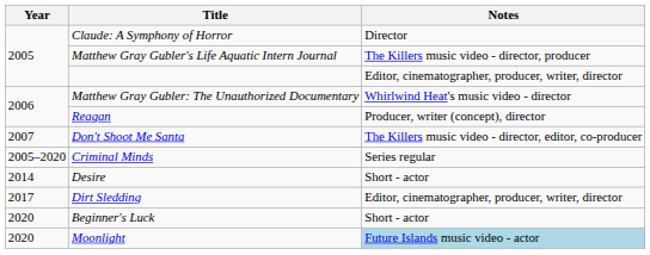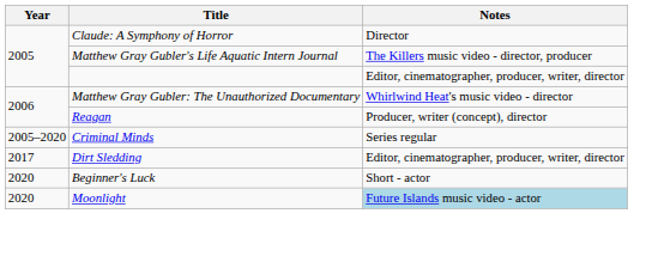 <table class="wikitable sortable">
 <tr>
 <th>Year</th>
 <th>Title</th>
 <th class="unsortable">Notes</th>
 </tr>
 <tr>
 <td rowspan="3">2005</td>
 <td><em>Claude: A Symphony of Horror</em></td>
 <td>Director</td>
 </tr>
 <tr>
 <td><em>Matthew Gray Gubler's Life Aquatic Intern Journal</em></td>
 <td><a href='#'>The Killers</a> music video - director, producer</td>
 </tr>
 <tr>
 <td><em></em></td>
 <td>Editor, cinematographer, producer, writer, director</td>
 </tr>
 <tr>
 <td rowspan="2">2006</td>
 <td><em>Matthew Gray Gubler: The Unauthorized Documentary</em></td>
 <td><a href='#'>Whirlwind Heat</a>'s music video - director</td>
 </tr>
 <tr>
 <td><em><a href='#'>Reagan</a></em></td>
 <td>Producer, writer (concept), director</td>
 </tr>
 <tr>
-<td>2007</td>
-<td><em><a href='#'>Don't Shoot Me Santa</a></em></td>
-<td><a href='#'>The Killers</a> music video - director, editor, co-producer</td>
-</tr>
-<tr>
 <td>2005–2020</td>
 <td><em><a href='#'>Criminal Minds</a></em></td>
 <td>Series regular<br></td>
-</tr>
-<tr>
-<td>2014</td>
-<td><em>Desire</em></td>
-<td>Short - actor</td>
 </tr>
 <tr>
 <td>2017</td>
 <td><em><a href='#'>Dirt Sledding</a></em></td>
 <td>Editor, cinematographer, producer, writer, director</td>
 </tr>
 <tr>
 <td>2020</td>
 <td><em>Beginner's Luck</em></td>
 <td>Short - actor</td>
 </tr>
 <tr>
 <td>2020</td>
 <td><a href='#'><em>Moonlight</em></a></td>
 <td style="background: lightblue;"><a href='#'>Future Islands</a> music video - actor</td>
 </tr>
 </table>
